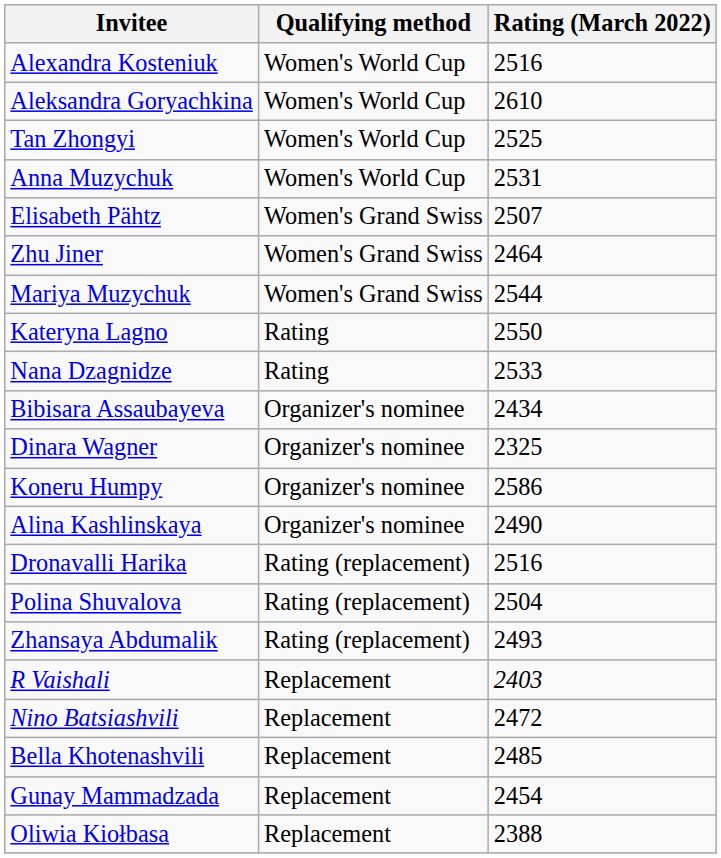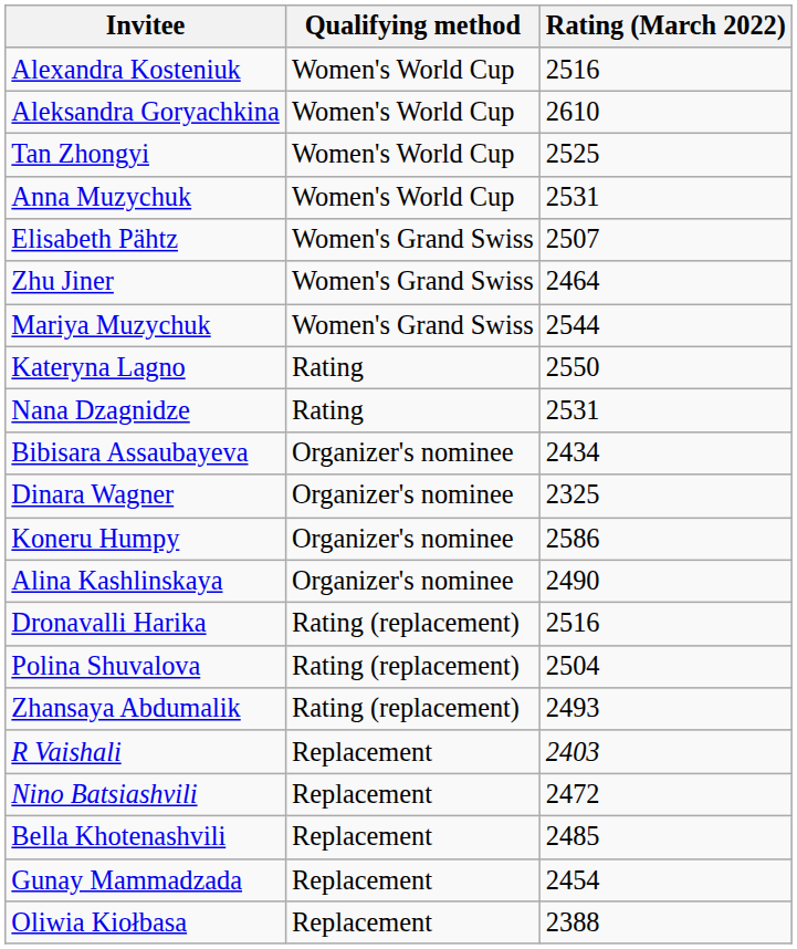 <table class="wikitable sortable">
 <tr>
 <th>Invitee</th>
 <th>Qualifying method</th>
 <th>Rating (March 2022)</th>
 </tr>
 <tr>
 <td> <a href='#'>Alexandra Kosteniuk</a></td>
 <td>Women's World Cup</td>
 <td>2516</td>
 </tr>
 <tr>
 <td> <a href='#'>Aleksandra Goryachkina</a></td>
 <td>Women's World Cup</td>
 <td>2610</td>
 </tr>
 <tr>
 <td> <a href='#'>Tan Zhongyi</a></td>
 <td>Women's World Cup</td>
 <td>2525</td>
 </tr>
 <tr>
 <td> <a href='#'>Anna Muzychuk</a></td>
 <td>Women's World Cup</td>
 <td>2531</td>
 </tr>
 <tr>
 <td> <a href='#'>Elisabeth Pähtz</a></td>
 <td>Women's Grand Swiss</td>
 <td>2507</td>
 </tr>
 <tr>
 <td> <a href='#'>Zhu Jiner</a></td>
 <td>Women's Grand Swiss</td>
 <td>2464</td>
 </tr>
 <tr>
 <td> <a href='#'>Mariya Muzychuk</a></td>
 <td>Women's Grand Swiss</td>
 <td>2544</td>
 </tr>
 <tr>
 <td> <a href='#'>Kateryna Lagno</a></td>
 <td>Rating</td>
 <td>2550</td>
 </tr>
 <tr>
 <td> <a href='#'>Nana Dzagnidze</a></td>
 <td>Rating</td>
-<td>2533</td>
+<td>2531</td>
 </tr>
 <tr>
 <td> <a href='#'>Bibisara Assaubayeva</a></td>
 <td>Organizer's nominee</td>
 <td>2434</td>
 </tr>
 <tr>
 <td> <a href='#'>Dinara Wagner</a></td>
 <td>Organizer's nominee</td>
 <td>2325</td>
 </tr>
 <tr>
 <td> <a href='#'>Koneru Humpy</a></td>
 <td>Organizer's nominee</td>
 <td>2586</td>
 </tr>
 <tr>
 <td> <a href='#'>Alina Kashlinskaya</a></td>
 <td>Organizer's nominee</td>
 <td>2490</td>
 </tr>
 <tr>
 <td> <a href='#'>Dronavalli Harika</a></td>
 <td>Rating (replacement)</td>
 <td>2516</td>
 </tr>
 <tr>
 <td> <a href='#'>Polina Shuvalova</a></td>
 <td>Rating (replacement)</td>
 <td>2504</td>
 </tr>
 <tr>
 <td> <a href='#'>Zhansaya Abdumalik</a></td>
 <td>Rating (replacement)</td>
 <td>2493</td>
 </tr>
 <tr>
 <td><em> <a href='#'>R Vaishali</a></em></td>
 <td>Replacement</td>
 <td><em>2403</em></td>
 </tr>
 <tr>
 <td><em> <a href='#'>Nino Batsiashvili</a></td>
 <td>Replacement</td>
 <td></em>2472<em></td>
 </tr>
 <tr>
 <td></em><em> </em><a href='#'>Bella Khotenashvili</a><em></td>
 <td>Replacement</td>
 <td></em>2485<em></td>
 </tr>
 <tr>
 <td> </em><a href='#'>Gunay Mammadzada</a><em></td>
 <td>Replacement</td>
 <td></em>2454<em></td>
 </tr>
 <tr>
 <td> </em><a href='#'>Oliwia Kiołbasa</a><em></td>
 <td>Replacement</td>
 <td></em>2388<em></td>
 </tr>
 </table>
